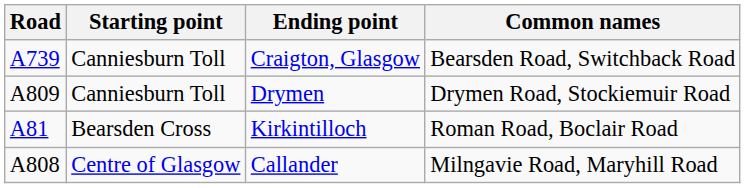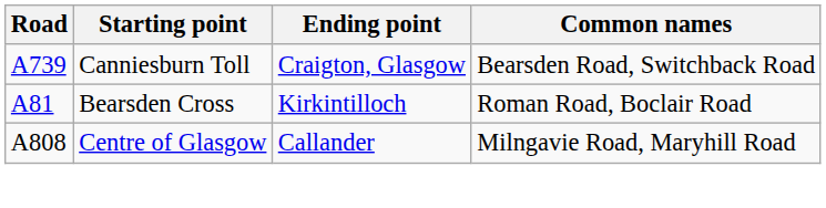 <table class="wikitable">
 <tr>
 <th>Road</th>
 <th>Starting point</th>
 <th>Ending point</th>
 <th>Common names</th>
 </tr>
 <tr>
 <td><a href='#'>A739</a></td>
 <td>Canniesburn Toll</td>
 <td><a href='#'>Craigton, Glasgow</a></td>
 <td>Bearsden Road, Switchback Road</td>
 </tr>
 <tr>
-<td>A809</td>
-<td>Canniesburn Toll</td>
-<td><a href='#'>Drymen</a></td>
-<td>Drymen Road, Stockiemuir Road</td>
-</tr>
-<tr>
 <td><a href='#'>A81</a></td>
 <td>Bearsden Cross</td>
 <td><a href='#'>Kirkintilloch</a></td>
 <td>Roman Road, Boclair Road</td>
 </tr>
 <tr>
 <td>A808</td>
 <td><a href='#'>Centre of Glasgow</a></td>
 <td><a href='#'>Callander</a></td>
 <td>Milngavie Road, Maryhill Road</td>
 </tr>
 </table>
